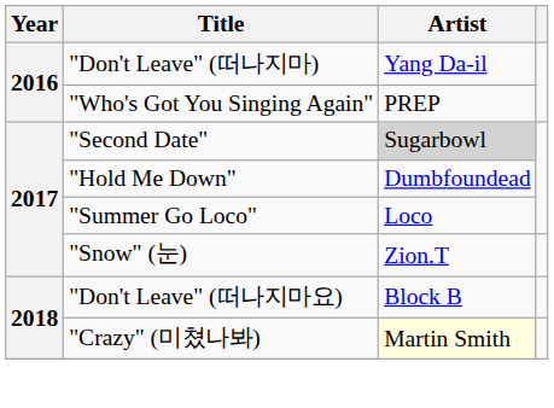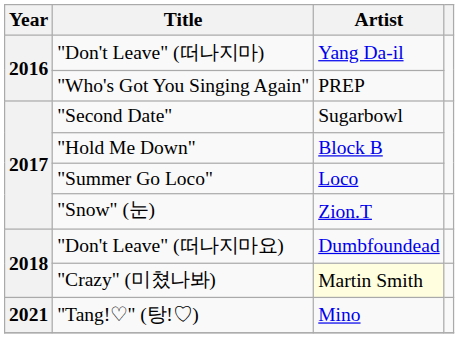 <table class="wikitable sortable plainrowheaders">
 <tr>
 <th scope="col">Year</th>
 <th scope="col">Title</th>
 <th scope="col">Artist</th>
 <th scope="col" class="unsortable"></th>
 </tr>
 <tr>
 <th scope="row" rowspan="2">2016</th>
 <td>"Don't Leave" (떠나지마)</td>
 <td><a href='#'>Yang Da-il</a></td>
 <td style="text-align:center" rowspan="2"></td>
 </tr>
 <tr>
 <td>"Who's Got You Singing Again"</td>
 <td>PREP</td>
 </tr>
 <tr>
 <th scope="row" rowspan="4">2017</th>
 <td>"Second Date"</td>
-<td style="background: lightgrey;">Sugarbowl</td>
+<td>Sugarbowl</td>
 <td style="text-align:center" rowspan="3"></td>
 </tr>
 <tr>
 <td>"Hold Me Down"</td>
-<td><a href='#'>Dumbfoundead</a></td>
+<td><a href='#'>Block B</a></td>
 </tr>
 <tr>
 <td>"Summer Go Loco"</td>
 <td><a href='#'>Loco</a> </td>
 </tr>
 <tr>
 <td>"Snow" (눈)</td>
 <td><a href='#'>Zion.T</a> </td>
 <td style="text-align:center"></td>
 </tr>
 <tr>
 <th scope="row" rowspan="2">2018</th>
 <td>"Don't Leave" (떠나지마요)</td>
-<td><a href='#'>Block B</a></td>
+<td><a href='#'>Dumbfoundead</a></td>
 <td style="text-align:center"></td>
 </tr>
 <tr>
 <td>"Crazy" (미쳤나봐)</td>
 <td style="background: lightyellow;">Martin Smith </td>
 <td style="text-align:center"></td>
 </tr>
 <tr>
+<th scope="row">2021</th>
+<td>"Tang!♡" (탕!♡)</td>
+<td><a href='#'>Mino</a></td>
+<td style="text-align:center"></td>
+</tr>
+<tr>
 </tr>
 </table>
